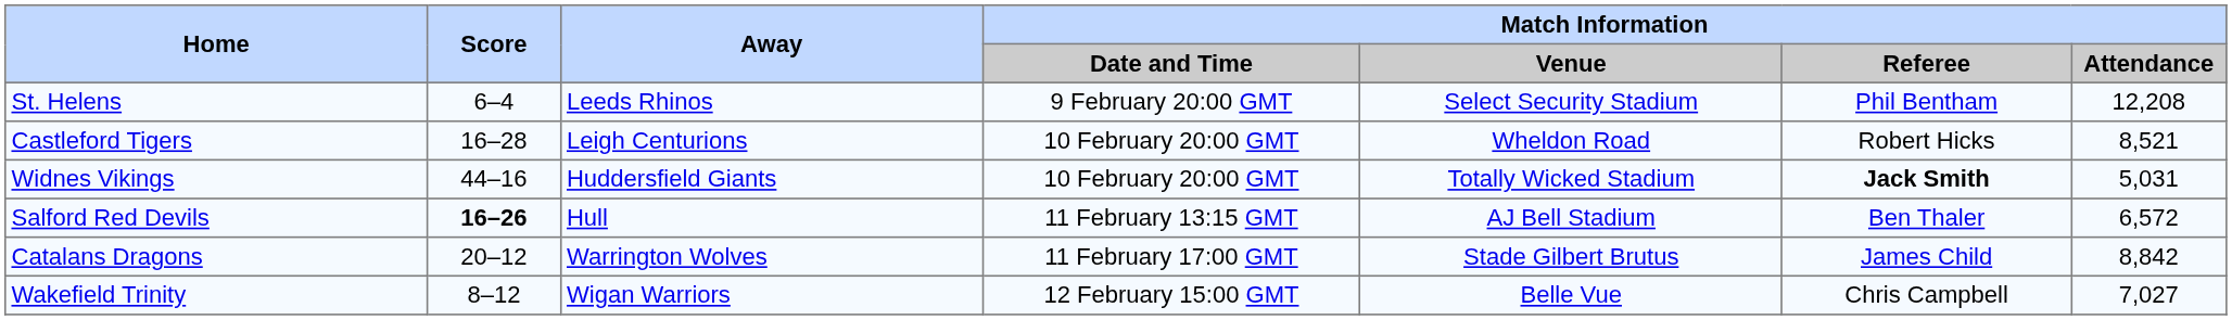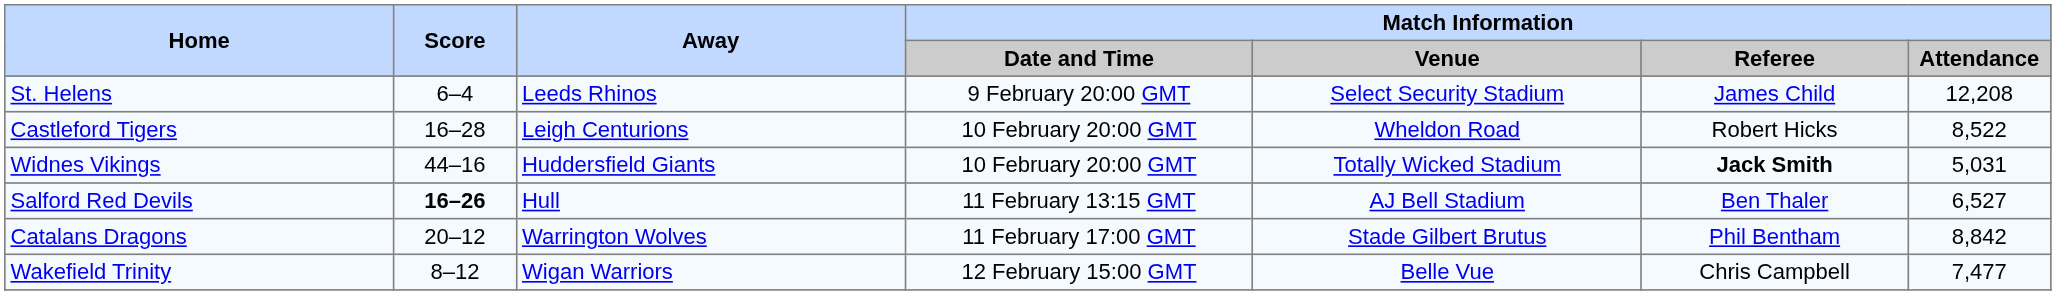 <table border=1 style="border-collapse:collapse; font-size:85%; text-align:center;" cellpadding=3 cellspacing=0 width=100%>
 <tr bgcolor=#C1D8FF>
 <th rowspan=2 width=19%>Home</th>
 <th rowspan=2 width=6%>Score</th>
 <th rowspan=2 width=19%>Away</th>
 <th colspan=6>Match Information</th>
 </tr>
 <tr bgcolor=#CCCCCC>
 <th width=17%>Date and Time</th>
 <th width=19%>Venue</th>
 <th width=13%>Referee</th>
 <th width=7%>Attendance</th>
 </tr>
 <tr bgcolor=#F5FAFF>
 <td align=left> <a href='#'>St. Helens</a></td>
 <td>6–4</td>
 <td align=left> <a href='#'>Leeds Rhinos</a></td>
 <td>9 February 20:00 <a href='#'>GMT</a></td>
 <td><a href='#'>Select Security Stadium</a></td>
-<td><a href='#'>Phil Bentham</a></td>
+<td><a href='#'>James Child</a></td>
 <td>12,208</td>
 </tr>
 <tr bgcolor=#F5FAFF>
 <td align=left> <a href='#'>Castleford Tigers</a></td>
 <td>16–28</td>
 <td align=left> <a href='#'>Leigh Centurions</a></td>
 <td>10 February 20:00 <a href='#'>GMT</a></td>
 <td><a href='#'>Wheldon Road</a></td>
 <td>Robert Hicks</td>
-<td>8,521</td>
+<td>8,522</td>
 </tr>
 <tr bgcolor=#F5FAFF>
 <td align=left> <a href='#'>Widnes Vikings</a></td>
 <td>44–16</td>
 <td align=left> <a href='#'>Huddersfield Giants</a></td>
 <td>10 February 20:00 <a href='#'>GMT</a></td>
 <td><a href='#'>Totally Wicked Stadium</a></td>
 <td><strong>Jack Smith</strong></td>
 <td>5,031</td>
 </tr>
 <tr bgcolor=#F5FAFF>
 <td align=left> <a href='#'>Salford Red Devils</a></td>
 <td><strong>16–26</strong></td>
 <td align=left>  <a href='#'>Hull</a></td>
 <td>11 February 13:15 <a href='#'>GMT</a></td>
 <td><a href='#'>AJ Bell Stadium</a></td>
 <td><a href='#'>Ben Thaler</a></td>
-<td>6,572</td>
+<td>6,527</td>
 </tr>
 <tr bgcolor=#F5FAFF>
 <td align=left> <a href='#'>Catalans Dragons</a></td>
 <td>20–12</td>
 <td align=left> <a href='#'>Warrington Wolves</a></td>
 <td>11 February 17:00 <a href='#'>GMT</a></td>
 <td><a href='#'>Stade Gilbert Brutus</a></td>
-<td><a href='#'>James Child</a></td>
+<td><a href='#'>Phil Bentham</a></td>
 <td>8,842</td>
 </tr>
 <tr bgcolor=#F5FAFF>
 <td align=left> <a href='#'>Wakefield Trinity</a></td>
 <td>8–12</td>
 <td align=left> <a href='#'>Wigan Warriors</a></td>
 <td>12 February 15:00 <a href='#'>GMT</a></td>
 <td><a href='#'>Belle Vue</a></td>
 <td>Chris Campbell</td>
-<td>7,027</td>
+<td>7,477</td>
 </tr>
 </table>
